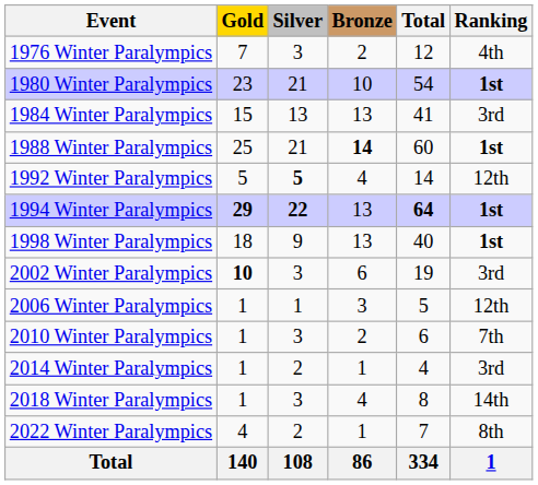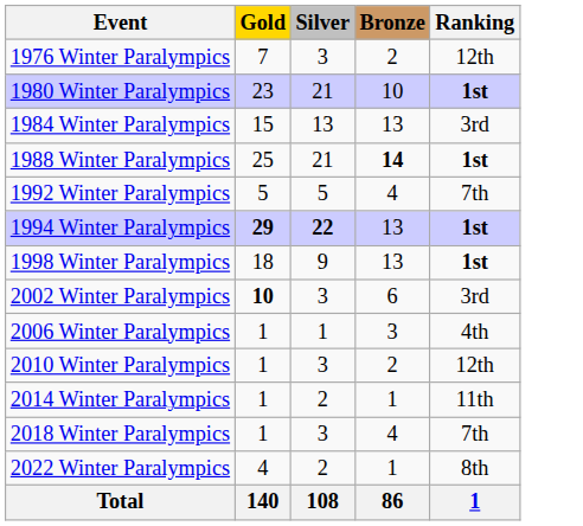 <table class="wikitable sortable" style="text-align:center;">
 <tr>
 <th>Event</th>
 <td style="background:gold; font-weight:bold;">Gold</td>
 <td style="background:silver; font-weight:bold;">Silver</td>
 <td style="background:#cc9966; font-weight:bold;">Bronze</td>
-<th>Total</th>
 <th>Ranking</th>
 </tr>
 <tr>
 <td><a href='#'>1976 Winter Paralympics</a></td>
 <td>7</td>
 <td>3</td>
 <td>2</td>
-<td>12</td>
-<td>4th</td>
+<td>12th</td>
 </tr>
 <tr bgcolor=ccccff>
 <td><a href='#'>1980 Winter Paralympics</a></td>
 <td>23</td>
 <td>21</td>
 <td>10</td>
-<td>54</td>
 <td><strong>1st</strong></td>
 </tr>
 <tr>
 <td><a href='#'>1984 Winter Paralympics</a></td>
 <td>15</td>
 <td>13</td>
 <td>13</td>
-<td>41</td>
 <td>3rd</td>
 </tr>
 <tr>
 <td><a href='#'>1988 Winter Paralympics</a></td>
 <td>25</td>
 <td>21</td>
 <td><strong>14</strong></td>
-<td>60</td>
 <td><strong>1st</strong></td>
 </tr>
 <tr>
 <td><a href='#'>1992 Winter Paralympics</a></td>
 <td>5</td>
-<td><strong>5</strong></td>
+<td>5</td>
 <td>4</td>
-<td>14</td>
-<td>12th</td>
+<td>7th</td>
 </tr>
 <tr bgcolor=ccccff>
 <td><a href='#'>1994 Winter Paralympics</a></td>
 <td><strong>29</strong></td>
 <td><strong>22</strong></td>
 <td>13</td>
-<td><strong>64</strong></td>
 <td><strong>1st</strong></td>
 </tr>
 <tr>
 <td><a href='#'>1998 Winter Paralympics</a></td>
 <td>18</td>
 <td>9</td>
 <td>13</td>
-<td>40</td>
 <td><strong>1st</strong></td>
 </tr>
 <tr>
 <td><a href='#'>2002 Winter Paralympics</a></td>
 <td><strong>10</strong></td>
 <td>3</td>
 <td>6</td>
-<td>19</td>
 <td>3rd</td>
 </tr>
 <tr>
 <td><a href='#'>2006 Winter Paralympics</a></td>
 <td>1</td>
 <td>1</td>
 <td>3</td>
-<td>5</td>
-<td>12th</td>
+<td>4th</td>
 </tr>
 <tr>
 <td><a href='#'>2010 Winter Paralympics</a></td>
 <td>1</td>
 <td>3</td>
 <td>2</td>
-<td>6</td>
-<td>7th</td>
+<td>12th</td>
 </tr>
 <tr>
 <td><a href='#'>2014 Winter Paralympics</a></td>
 <td>1</td>
 <td>2</td>
 <td>1</td>
-<td>4</td>
-<td>3rd</td>
+<td>11th</td>
 </tr>
 <tr>
 <td><a href='#'>2018 Winter Paralympics</a></td>
 <td>1</td>
 <td>3</td>
 <td>4</td>
-<td>8</td>
-<td>14th</td>
+<td>7th</td>
 </tr>
 <tr>
 <td><a href='#'>2022 Winter Paralympics</a></td>
 <td>4</td>
 <td>2</td>
 <td>1</td>
-<td>7</td>
 <td>8th</td>
 </tr>
 <tr class="sortbottom" align=center>
 <th>Total</th>
 <th>140</th>
 <th>108</th>
 <th>86</th>
-<th>334</th>
 <th><a href='#'>1</a></th>
 </tr>
 </table>
